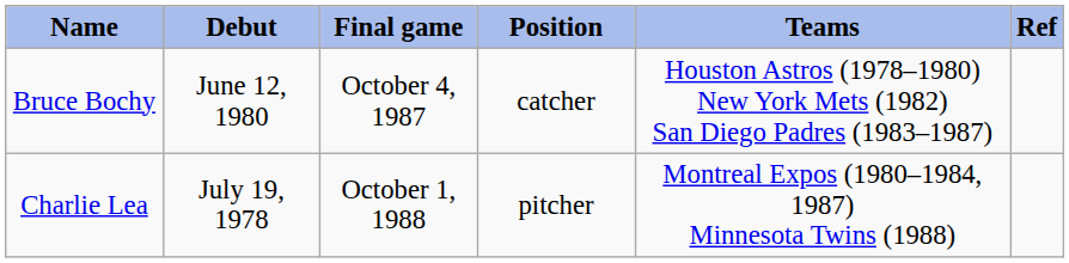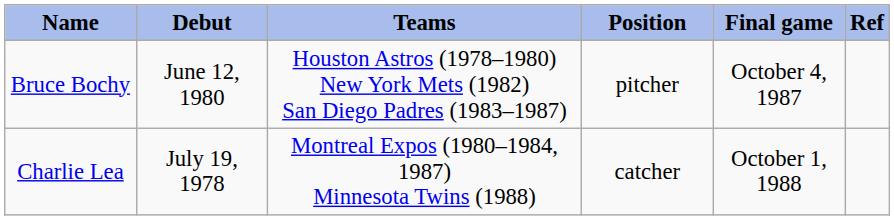 <table class="wikitable" style="width: 100%">
 <tr>
 <th style="background:#a8bdec; width:15%;">Name</th>
 <th style="width:15%; background:#a8bdec;">Debut</th>
+<th style="width:36%; background:#a8bdec;">Teams</th>
+<th style="width:15%; background:#a8bdec;">Position</th>
 <th style="width:15%; background:#a8bdec;">Final game</th>
-<th style="width:15%; background:#a8bdec;">Position</th>
-<th style="width:36%; background:#a8bdec;">Teams</th>
 <th style="width:4%; background:#a8bdec;">Ref</th>
 </tr>
 <tr align=center>
 <td><a href='#'>Bruce Bochy</a></td>
 <td>June 12, 1980</td>
+<td><a href='#'>Houston Astros</a> (1978–1980)<br><a href='#'>New York Mets</a> (1982)<br><a href='#'>San Diego Padres</a> (1983–1987)</td>
+<td>pitcher</td>
 <td>October 4, 1987</td>
-<td>catcher</td>
-<td><a href='#'>Houston Astros</a> (1978–1980)<br><a href='#'>New York Mets</a> (1982)<br><a href='#'>San Diego Padres</a> (1983–1987)</td>
 <td></td>
 </tr>
 <tr align=center>
 <td><a href='#'>Charlie Lea</a></td>
 <td>July 19, 1978</td>
+<td><a href='#'>Montreal Expos</a> (1980–1984, 1987)<br><a href='#'>Minnesota Twins</a> (1988)</td>
+<td>catcher</td>
 <td>October 1, 1988</td>
-<td>pitcher</td>
-<td><a href='#'>Montreal Expos</a> (1980–1984, 1987)<br><a href='#'>Minnesota Twins</a> (1988)</td>
 <td></td>
 </tr>
 </table>
